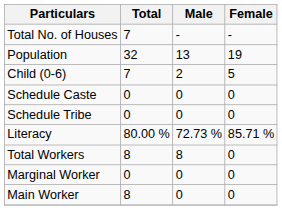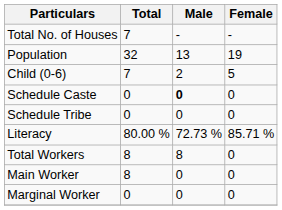 <table class="wikitable sortable">
 <tr>
 <th>Particulars</th>
 <th>Total</th>
 <th>Male</th>
 <th>Female</th>
 </tr>
 <tr>
 <td>Total No. of Houses</td>
 <td>7</td>
 <td>-</td>
 <td>-</td>
 </tr>
 <tr>
 <td>Population</td>
 <td>32</td>
 <td>13</td>
 <td>19</td>
 </tr>
 <tr>
 <td>Child (0-6)</td>
 <td>7</td>
 <td>2</td>
 <td>5</td>
 </tr>
 <tr>
 <td>Schedule Caste</td>
 <td>0</td>
-<td>0</td>
+<td><strong>0</strong></td>
 <td>0</td>
 </tr>
 <tr>
 <td>Schedule Tribe</td>
 <td>0</td>
 <td>0</td>
 <td>0</td>
 </tr>
 <tr>
 <td>Literacy</td>
 <td>80.00 %</td>
 <td>72.73 %</td>
 <td>85.71 %</td>
 </tr>
 <tr>
 <td>Total Workers</td>
 <td>8</td>
 <td>8</td>
 <td>0</td>
 </tr>
 <tr>
+<td>Main Worker</td>
+<td>8</td>
+<td>0</td>
+<td>0</td>
+</tr>
+<tr>
 <td>Marginal Worker</td>
 <td>0</td>
 <td>0</td>
 <td>0</td>
 </tr>
 <tr>
-<td>Main Worker</td>
-<td>8</td>
-<td>0</td>
-<td>0</td>
-</tr>
-<tr>
 </tr>
 </table>
